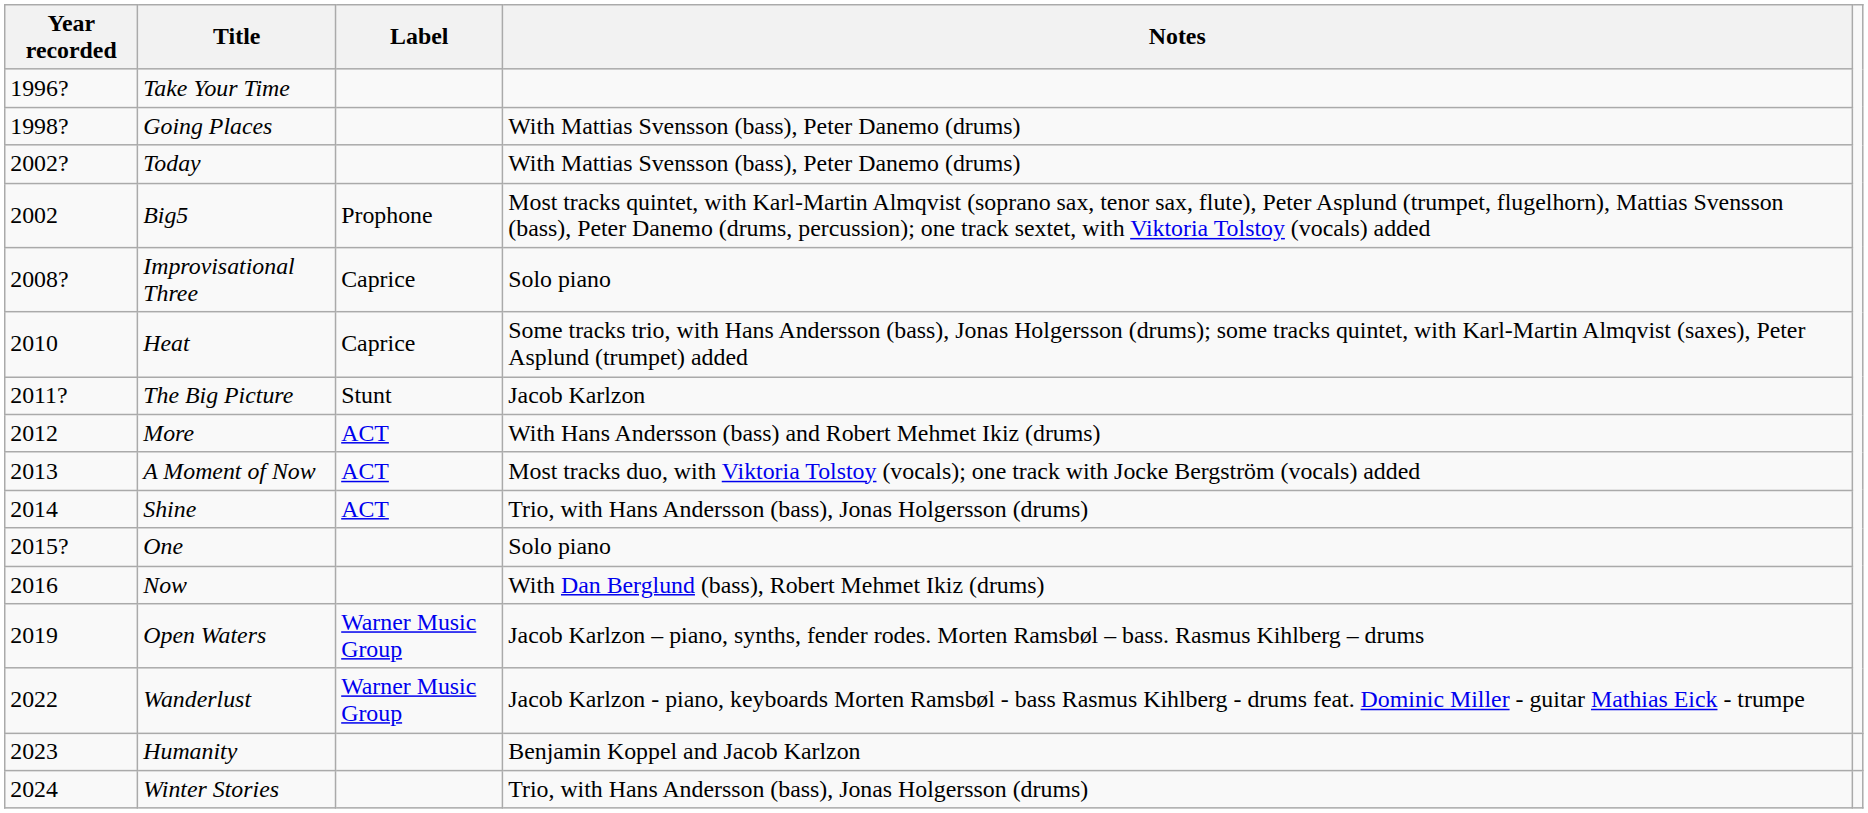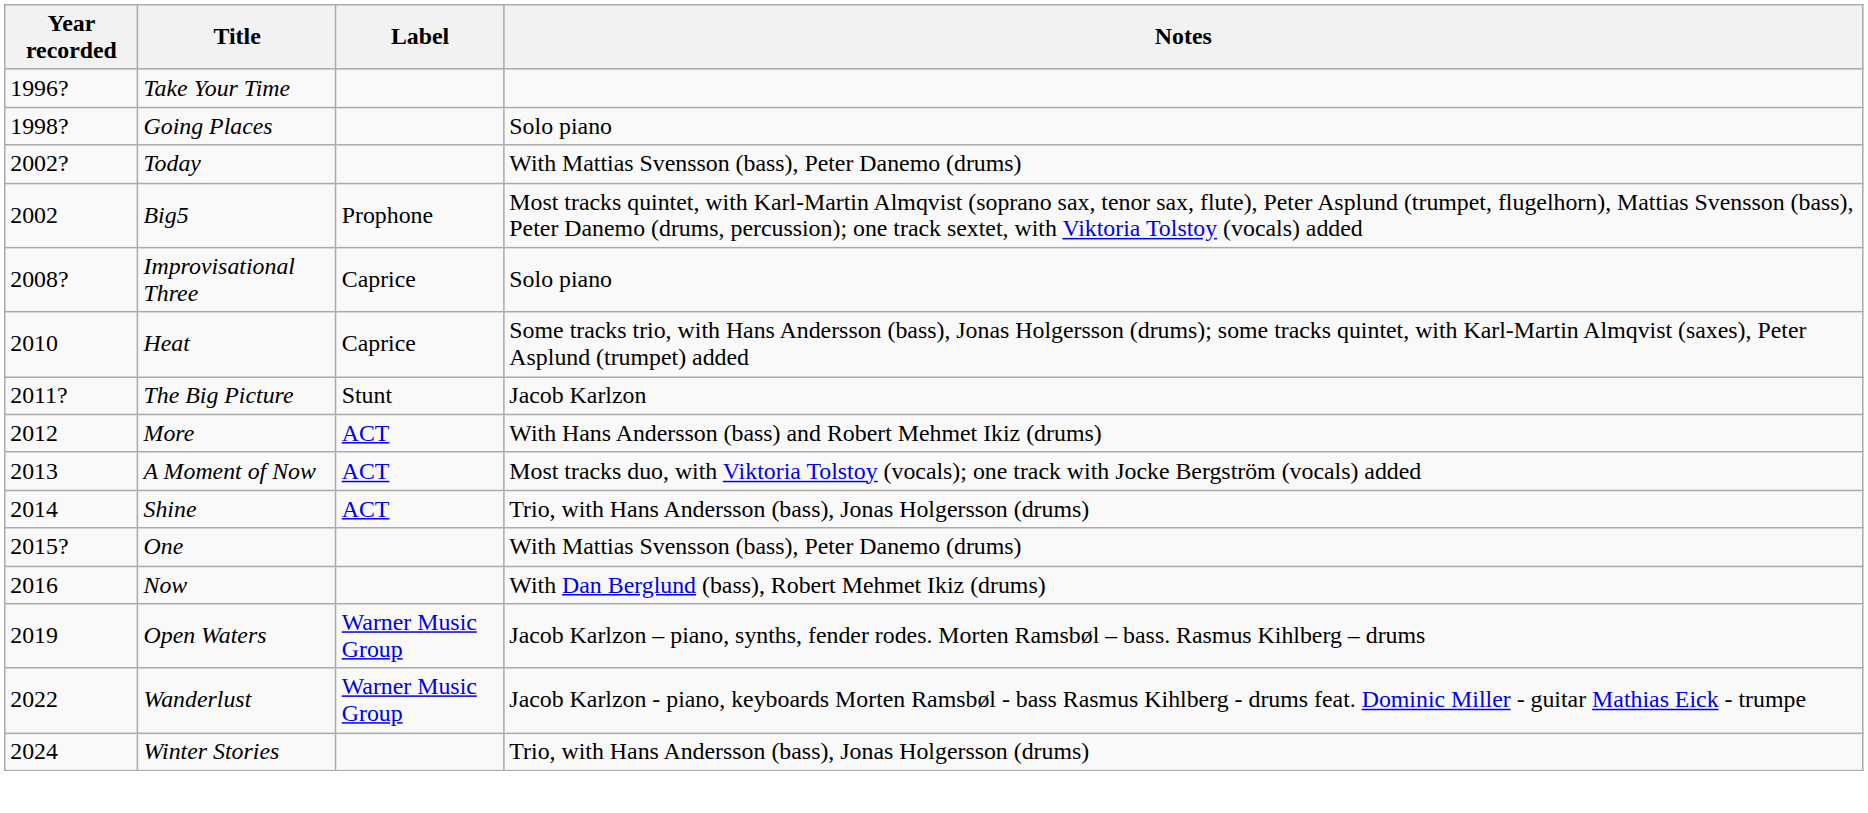 <table class="wikitable sortable">
 <tr>
 <th>Year recorded</th>
 <th>Title</th>
 <th>Label</th>
 <th>Notes</th>
 </tr>
 <tr>
 <td>1996?</td>
 <td><em>Take Your Time</em></td>
 <td></td>
 <td></td>
 </tr>
 <tr>
 <td>1998?</td>
 <td><em>Going Places</em></td>
 <td></td>
-<td>With Mattias Svensson (bass), Peter Danemo (drums)</td>
+<td>Solo piano</td>
 </tr>
 <tr>
 <td>2002?</td>
 <td><em>Today</em></td>
 <td></td>
 <td>With Mattias Svensson (bass), Peter Danemo (drums)</td>
 </tr>
 <tr>
 <td>2002</td>
 <td><em>Big5</em></td>
 <td>Prophone</td>
 <td>Most tracks quintet, with Karl-Martin Almqvist (soprano sax, tenor sax, flute), Peter Asplund (trumpet, flugelhorn), Mattias Svensson (bass), Peter Danemo (drums, percussion); one track sextet, with <a href='#'>Viktoria Tolstoy</a> (vocals) added</td>
 </tr>
 <tr>
 <td>2008?</td>
 <td><em>Improvisational Three</em></td>
 <td>Caprice</td>
 <td>Solo piano</td>
 </tr>
 <tr>
 <td>2010</td>
 <td><em>Heat</em></td>
 <td>Caprice</td>
 <td>Some tracks trio, with Hans Andersson (bass), Jonas Holgersson (drums); some tracks quintet, with Karl-Martin Almqvist (saxes), Peter Asplund (trumpet) added</td>
 </tr>
 <tr>
 <td>2011?</td>
 <td><em>The Big Picture</em></td>
 <td>Stunt</td>
 <td>Jacob Karlzon</td>
 </tr>
 <tr>
 <td>2012</td>
 <td><em>More</em></td>
 <td><a href='#'>ACT</a></td>
 <td>With Hans Andersson (bass) and Robert Mehmet Ikiz (drums)</td>
 </tr>
 <tr>
 <td>2013</td>
 <td><em>A Moment of Now</em></td>
 <td><a href='#'>ACT</a></td>
 <td>Most tracks duo, with <a href='#'>Viktoria Tolstoy</a> (vocals); one track with Jocke Bergström (vocals) added</td>
 </tr>
 <tr>
 <td>2014</td>
 <td><em>Shine</em></td>
 <td><a href='#'>ACT</a></td>
 <td>Trio, with Hans Andersson (bass), Jonas Holgersson (drums)</td>
 </tr>
 <tr>
 <td>2015?</td>
 <td><em>One</em></td>
 <td></td>
-<td>Solo piano</td>
+<td>With Mattias Svensson (bass), Peter Danemo (drums)</td>
 </tr>
 <tr>
 <td>2016</td>
 <td><em>Now</em></td>
 <td></td>
 <td>With <a href='#'>Dan Berglund</a> (bass), Robert Mehmet Ikiz (drums)</td>
 </tr>
 <tr>
 <td>2019</td>
 <td><em>Open Waters</em></td>
 <td><a href='#'>Warner Music Group</a></td>
 <td>Jacob Karlzon – piano, synths, fender rodes. Morten Ramsbøl – bass. Rasmus Kihlberg – drums</td>
 </tr>
 <tr>
 <td>2022</td>
 <td><em>Wanderlust</em></td>
 <td><a href='#'>Warner Music Group</a></td>
 <td>Jacob Karlzon - piano, keyboards Morten Ramsbøl - bass Rasmus Kihlberg - drums feat. <a href='#'>Dominic Miller</a> - guitar <a href='#'>Mathias Eick</a> - trumpe</td>
 </tr>
 <tr>
-<td>2023</td>
-<td><em>Humanity</em></td>
-<td></td>
-<td>Benjamin Koppel and Jacob Karlzon</td>
-<td></td>
-</tr>
-<tr>
 <td>2024</td>
 <td><em>Winter Stories</em></td>
 <td></td>
 <td>Trio, with Hans Andersson (bass), Jonas Holgersson (drums)</td>
 </tr>
 </table>
